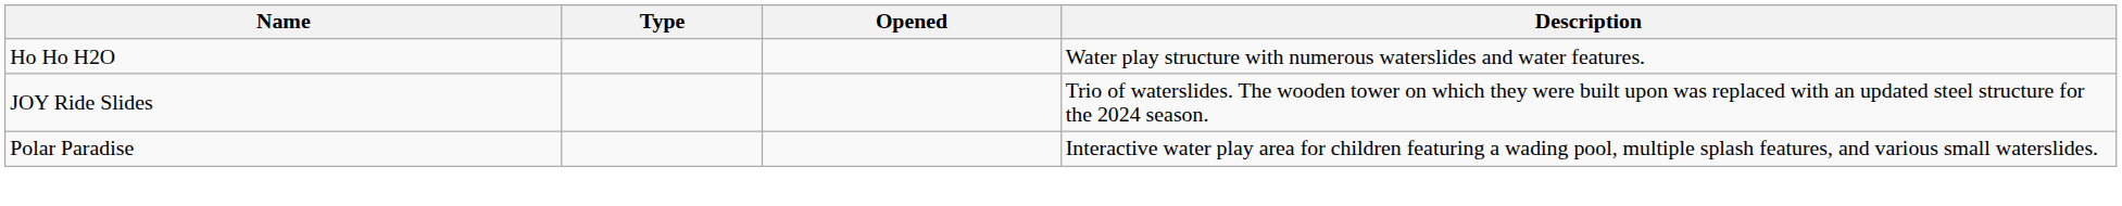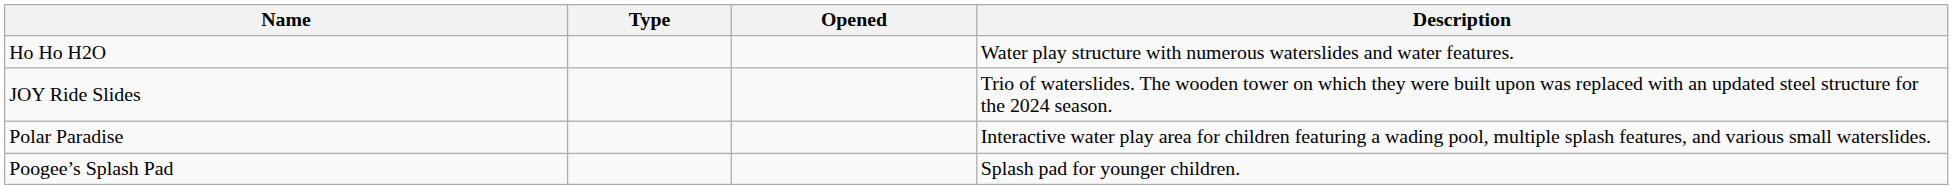 <table class="wikitable sortable">
 <tr>
 <th>Name</th>
 <th>Type</th>
 <th>Opened</th>
 <th width=50% class=unsortable>Description</th>
 </tr>
 <tr>
 <td>Ho Ho H2O</td>
 <td></td>
 <td></td>
 <td>Water play structure with numerous waterslides and water features.</td>
 </tr>
 <tr>
 <td>JOY Ride Slides</td>
 <td></td>
 <td></td>
 <td>Trio of waterslides. The wooden tower on which they were built upon was replaced with an updated steel structure for the 2024 season.</td>
 </tr>
 <tr>
 <td>Polar Paradise</td>
 <td></td>
 <td></td>
 <td>Interactive water play area for children featuring a wading pool, multiple splash features, and various small waterslides.</td>
 </tr>
+<tr>
+<td>Poogee’s Splash Pad</td>
+<td></td>
+<td></td>
+<td>Splash pad for younger children.</td>
+</tr>
 </table>
